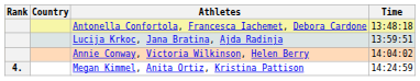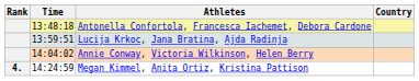 <table class="wikitable sortable">
 <tr>
 <th>Rank</th>
+<th>Time</th>
+<th align=left>Athletes</th>
 <th align=left>Country</th>
-<th align=left>Athletes</th>
-<th>Time</th>
 </tr>
 <tr align="center" valign="top" bgcolor="#F7F6A8">
 <th></th>
+<td>13:48:18</td>
+<td align=left><a href='#'>Antonella Confortola</a>, <a href='#'>Francesca Iachemet</a>, <a href='#'>Debora Cardone</a></td>
 <td align=left></td>
-<td align=left><a href='#'>Antonella Confortola</a>, <a href='#'>Francesca Iachemet</a>, <a href='#'>Debora Cardone</a></td>
-<td>13:48:18</td>
 </tr>
 <tr align="center" valign="top" bgcolor="#DCE5E5">
 <th></th>
+<td>13:59:51</td>
+<td align=left><a href='#'>Lucija Krkoc</a>, <a href='#'>Jana Bratina</a>, <a href='#'>Ajda Radinja</a></td>
 <td align=left></td>
-<td align=left><a href='#'>Lucija Krkoc</a>, <a href='#'>Jana Bratina</a>, <a href='#'>Ajda Radinja</a></td>
-<td>13:59:51</td>
 </tr>
 <tr align="center" valign="top" bgcolor="#FFDAB9">
 <th></th>
+<td>14:04:02</td>
+<td align=left><a href='#'>Annie Conway</a>, <a href='#'>Victoria Wilkinson</a>, <a href='#'>Helen Berry</a></td>
 <td align=left></td>
-<td align=left><a href='#'>Annie Conway</a>, <a href='#'>Victoria Wilkinson</a>, <a href='#'>Helen Berry</a></td>
-<td>14:04:02</td>
 </tr>
 <tr align="center" valign="top" bgcolor="#FFFFFF">
 <th>4.</th>
+<td>14:24:59</td>
+<td align=left><a href='#'>Megan Kimmel</a>, <a href='#'>Anita Ortiz</a>, <a href='#'>Kristina Pattison</a></td>
 <td align=left></td>
-<td align=left><a href='#'>Megan Kimmel</a>, <a href='#'>Anita Ortiz</a>, <a href='#'>Kristina Pattison</a></td>
-<td>14:24:59</td>
 </tr>
 </table>
